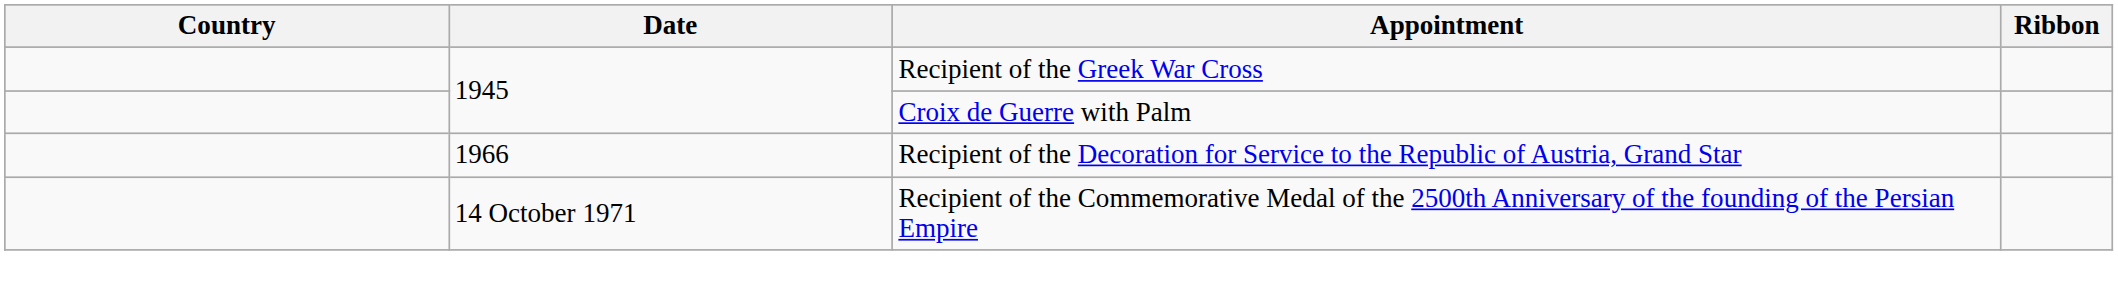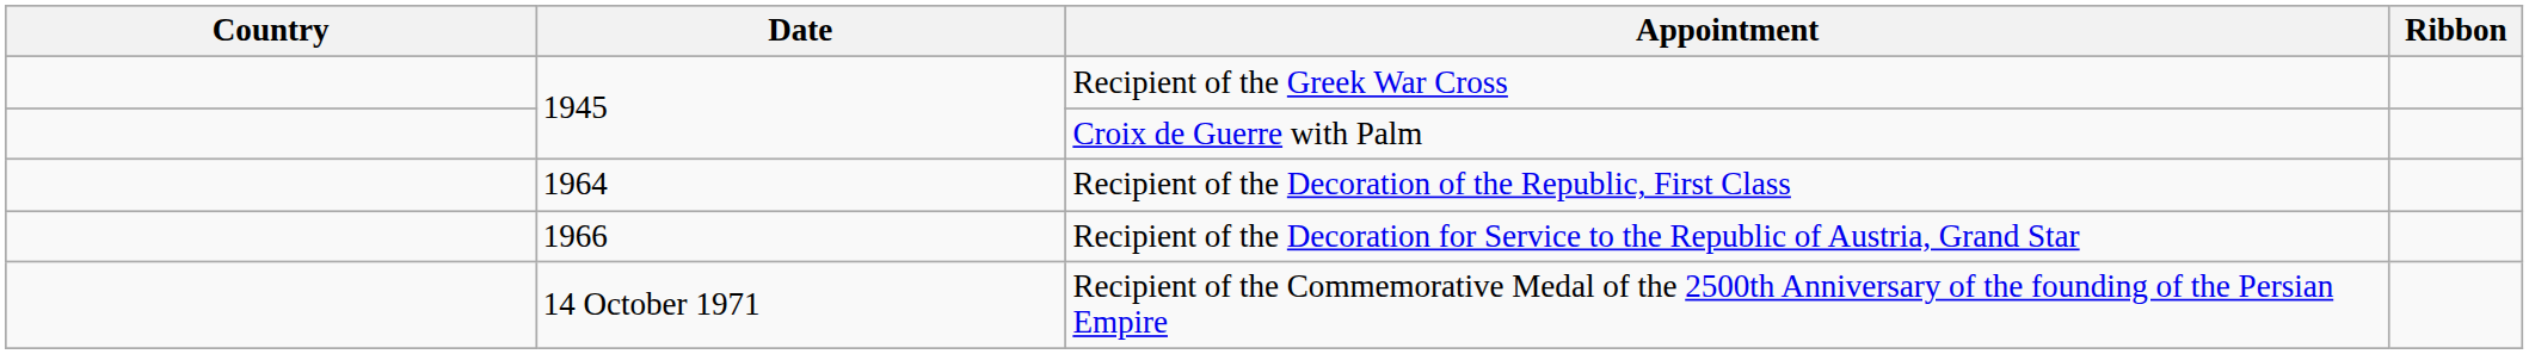 <table class="wikitable">
 <tr>
 <th style="width:20%;">Country</th>
 <th style="width:20%;">Date</th>
 <th style="width:50%;">Appointment</th>
 <th style="width:5%;">Ribbon</th>
 </tr>
 <tr>
 <td></td>
 <td rowspan="2">1945</td>
 <td>Recipient of the <a href='#'>Greek War Cross</a></td>
 <td></td>
 </tr>
 <tr>
 <td></td>
 <td><a href='#'>Croix de Guerre</a> with Palm</td>
 <td></td>
 </tr>
 <tr>
 <td></td>
+<td>1964</td>
+<td>Recipient of the <a href='#'>Decoration of the Republic, First Class</a></td>
+<td></td>
+</tr>
+<tr>
+<td></td>
 <td>1966</td>
 <td>Recipient of the <a href='#'>Decoration for Service to the Republic of Austria, Grand Star</a></td>
 <td></td>
 </tr>
 <tr>
 <td></td>
 <td>14 October 1971</td>
 <td>Recipient of the Commemorative Medal of the <a href='#'>2500th Anniversary of the founding of the Persian Empire</a></td>
 <td></td>
 </tr>
 </table>
